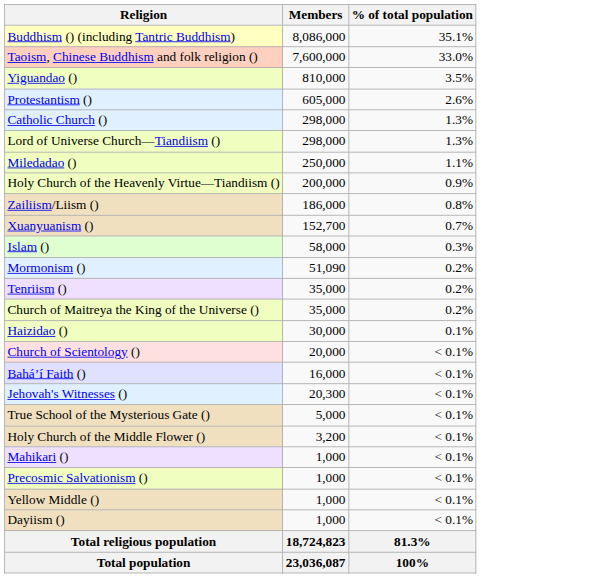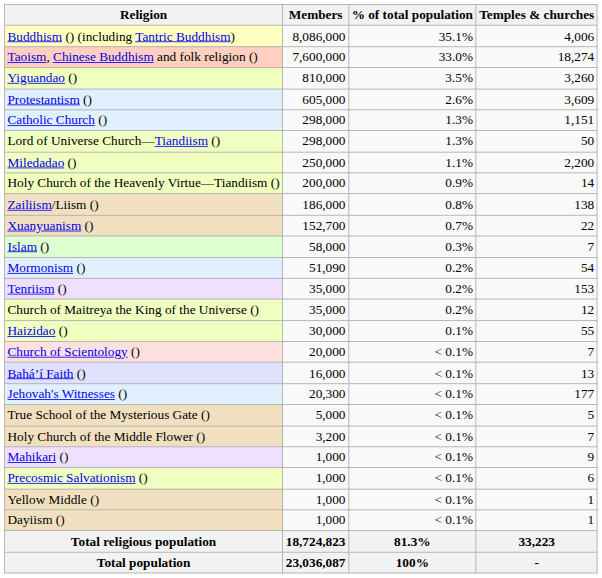 <table class=wikitable>
 <tr>
 <th>Religion</th>
 <th>Members</th>
 <th>% of total population</th>
+<th>Temples & churches</th>
 </tr>
 <tr>
 <td style="background:#FFFFC0;"><a href='#'>Buddhism</a> () (including <a href='#'>Tantric Buddhism</a>)</td>
 <td align="right">8,086,000</td>
 <td align="right">35.1%</td>
+<td align="right">4,006</td>
 </tr>
 <tr>
 <td style="background:#FFD0C0;"><a href='#'>Taoism</a>, <a href='#'>Chinese Buddhism</a> and folk religion ()</td>
 <td align="right">7,600,000</td>
 <td align="right">33.0%</td>
+<td align="right">18,274</td>
 </tr>
 <tr>
 <td style="background:#F0FFC0;"><a href='#'>Yiguandao</a> ()</td>
 <td align="right">810,000</td>
 <td align="right">3.5%</td>
+<td align="right">3,260</td>
 </tr>
 <tr>
 <td style="background:#E0F0FF;"><a href='#'>Protestantism</a> ()</td>
 <td align="right">605,000</td>
 <td align="right">2.6%</td>
+<td align="right">3,609</td>
 </tr>
 <tr>
 <td style="background:#E0F0FF;"><a href='#'>Catholic Church</a> ()</td>
 <td align="right">298,000</td>
 <td align="right">1.3%</td>
+<td align="right">1,151</td>
 </tr>
 <tr>
 <td style="background:#F0FFC0;">Lord of Universe Church—<a href='#'>Tiandiism</a> ()</td>
 <td align="right">298,000</td>
 <td align="right">1.3%</td>
+<td align="right">50</td>
 </tr>
 <tr>
 <td style="background:#F0FFC0;"><a href='#'>Miledadao</a> ()</td>
 <td align="right">250,000</td>
 <td align="right">1.1%</td>
+<td align="right">2,200</td>
 </tr>
 <tr>
 <td style="background:#F0FFC0;">Holy Church of the Heavenly Virtue—Tiandiism ()</td>
 <td align="right">200,000</td>
 <td align="right">0.9%</td>
+<td align="right">14</td>
 </tr>
 <tr>
 <td style="background:#F0E0C0;"><a href='#'>Zailiism</a>/Liism ()</td>
 <td align="right">186,000</td>
 <td align="right">0.8%</td>
+<td align="right">138</td>
 </tr>
 <tr>
 <td style="background:#F0E0C0;"><a href='#'>Xuanyuanism</a> ()</td>
 <td align="right">152,700</td>
 <td align="right">0.7%</td>
+<td align="right">22</td>
 </tr>
 <tr>
 <td style="background:#E0FFD0;"><a href='#'>Islam</a> ()</td>
 <td align="right">58,000</td>
 <td align="right">0.3%</td>
+<td align="right">7</td>
 </tr>
 <tr>
 <td style="background:#E0F0FF;"><a href='#'>Mormonism</a> ()</td>
 <td align="right">51,090</td>
 <td align="right">0.2%</td>
+<td align="right">54</td>
 </tr>
 <tr>
 <td style="background:#F0E0FF;"><a href='#'>Tenriism</a> ()</td>
 <td align="right">35,000</td>
 <td align="right">0.2%</td>
+<td align="right">153</td>
 </tr>
 <tr>
 <td style="background:#F0FFC0;">Church of Maitreya the King of the Universe ()</td>
 <td align="right">35,000</td>
 <td align="right">0.2%</td>
+<td align="right">12</td>
 </tr>
 <tr>
 <td style="background:#F0FFC0;"><a href='#'>Haizidao</a> ()</td>
 <td align="right">30,000</td>
 <td align="right">0.1%</td>
+<td align="right">55</td>
 </tr>
 <tr>
 <td style="background:#FFE0E0;"><a href='#'>Church of Scientology</a> ()</td>
 <td align="right">20,000</td>
 <td align="right">< 0.1%</td>
+<td align="right">7</td>
 </tr>
 <tr>
 <td style="background:#E0E0FF;"><a href='#'>Baháʼí Faith</a> ()</td>
 <td align="right">16,000</td>
 <td align="right">< 0.1%</td>
+<td align="right">13</td>
 </tr>
 <tr>
 <td style="background:#E0F0FF;"><a href='#'>Jehovah's Witnesses</a> ()</td>
 <td align="right">20,300</td>
 <td align="right">< 0.1%</td>
+<td align="right">177</td>
 </tr>
 <tr>
 <td style="background:#F0E0C0;">True School of the Mysterious Gate ()</td>
 <td align="right">5,000</td>
 <td align="right">< 0.1%</td>
+<td align="right">5</td>
 </tr>
 <tr>
 <td style="background:#F0E0C0;">Holy Church of the Middle Flower ()</td>
 <td align="right">3,200</td>
 <td align="right">< 0.1%</td>
+<td align="right">7</td>
 </tr>
 <tr>
 <td style="background:#F0E0FF;"><a href='#'>Mahikari</a> ()</td>
 <td align="right">1,000</td>
 <td align="right">< 0.1%</td>
+<td align="right">9</td>
 </tr>
 <tr>
 <td style="background:#F0FFC0;"><a href='#'>Precosmic Salvationism</a> ()</td>
 <td align="right">1,000</td>
 <td align="right">< 0.1%</td>
+<td align="right">6</td>
 </tr>
 <tr>
 <td style="background:#F0E0C0;">Yellow Middle ()</td>
 <td align="right">1,000</td>
 <td align="right">< 0.1%</td>
+<td align="right">1</td>
 </tr>
 <tr>
 <td style="background:#F0E0C0;">Dayiism ()</td>
 <td align="right">1,000</td>
 <td align="right">< 0.1%</td>
+<td align="right">1</td>
 </tr>
 <tr>
 <th>Total religious population</th>
 <th>18,724,823</th>
 <th>81.3%</th>
+<th>33,223</th>
 </tr>
 <tr>
 <th>Total population</th>
 <th>23,036,087</th>
 <th>100%</th>
+<th>-</th>
 </tr>
 </table>
